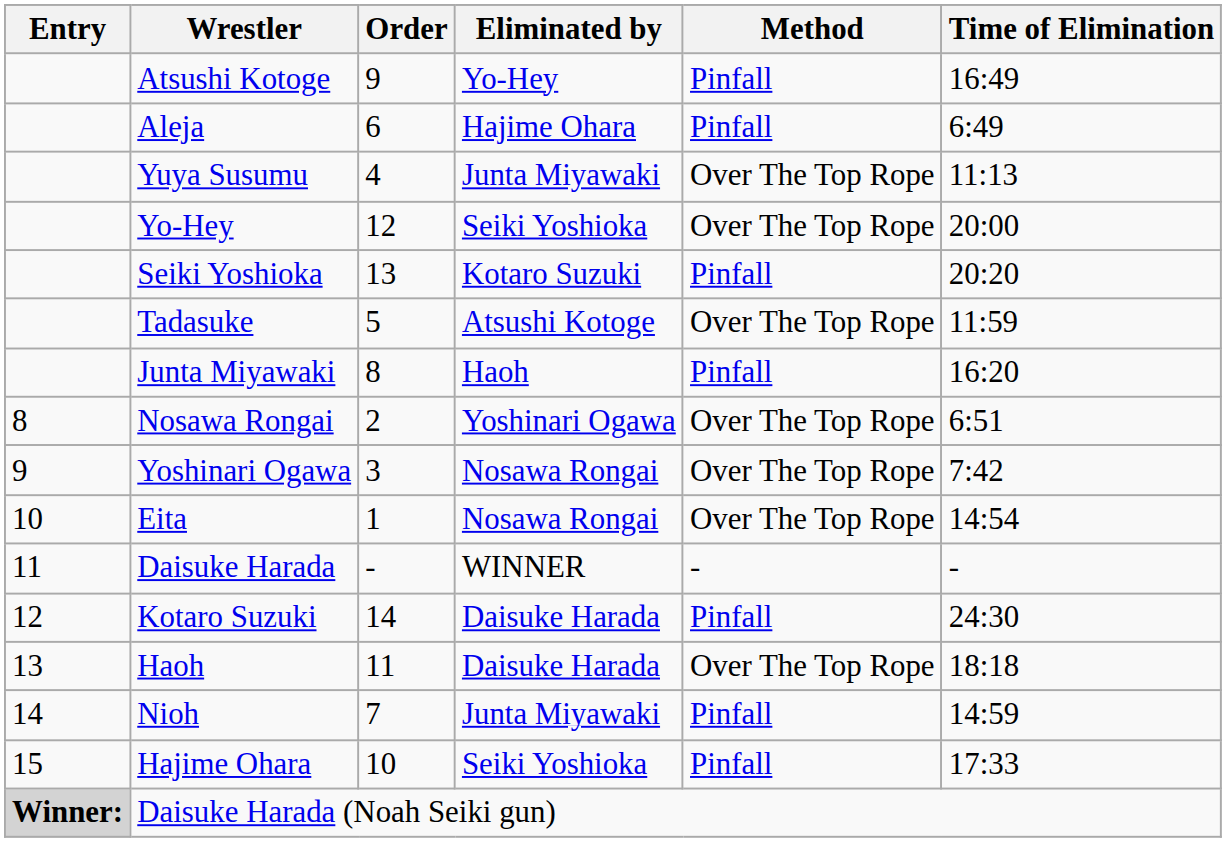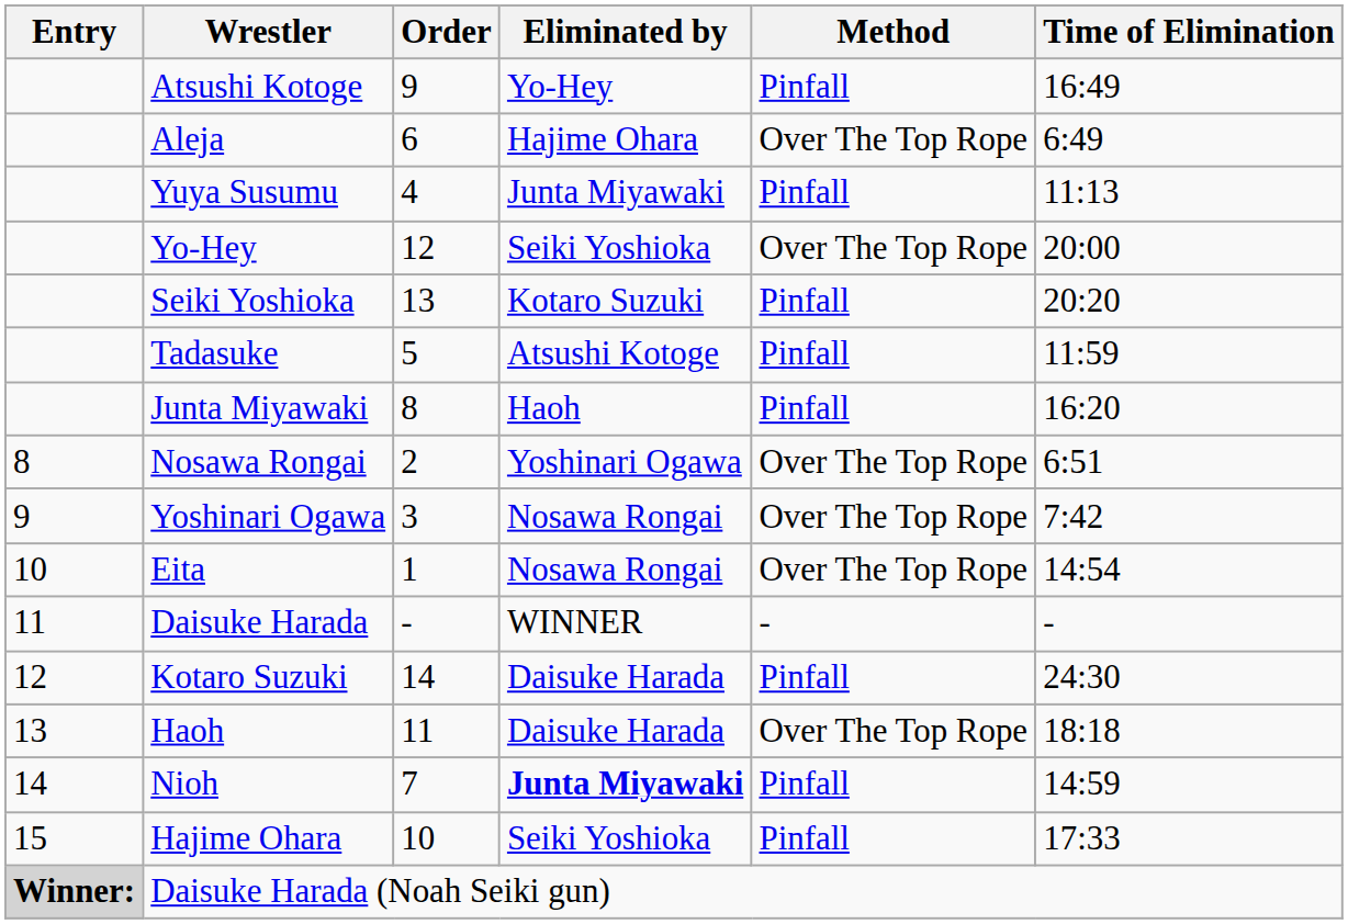 <table class="wikitable sortable">
 <tr>
 <th>Entry</th>
 <th>Wrestler</th>
 <th>Order</th>
 <th>Eliminated by</th>
 <th>Method</th>
 <th>Time of Elimination</th>
 </tr>
 <tr>
 <td></td>
 <td><a href='#'>Atsushi Kotoge</a></td>
 <td>9</td>
 <td><a href='#'>Yo-Hey</a></td>
 <td><a href='#'>Pinfall</a></td>
 <td>16:49</td>
 </tr>
 <tr>
 <td></td>
 <td><a href='#'>Aleja</a></td>
 <td>6</td>
 <td><a href='#'>Hajime Ohara</a></td>
-<td><a href='#'>Pinfall</a></td>
+<td>Over The Top Rope</td>
 <td>6:49</td>
 </tr>
 <tr>
 <td></td>
 <td><a href='#'>Yuya Susumu</a></td>
 <td>4</td>
 <td><a href='#'>Junta Miyawaki</a></td>
-<td>Over The Top Rope</td>
+<td><a href='#'>Pinfall</a></td>
 <td>11:13</td>
 </tr>
 <tr>
 <td></td>
 <td><a href='#'>Yo-Hey</a></td>
 <td>12</td>
 <td><a href='#'>Seiki Yoshioka</a></td>
 <td>Over The Top Rope</td>
 <td>20:00</td>
 </tr>
 <tr>
 <td></td>
 <td><a href='#'>Seiki Yoshioka</a></td>
 <td>13</td>
 <td><a href='#'>Kotaro Suzuki</a></td>
 <td><a href='#'>Pinfall</a></td>
 <td>20:20</td>
 </tr>
 <tr>
 <td></td>
 <td><a href='#'>Tadasuke</a></td>
 <td>5</td>
 <td><a href='#'>Atsushi Kotoge</a></td>
-<td>Over The Top Rope</td>
+<td><a href='#'>Pinfall</a></td>
 <td>11:59</td>
 </tr>
 <tr>
 <td></td>
 <td><a href='#'>Junta Miyawaki</a></td>
 <td>8</td>
 <td><a href='#'>Haoh</a></td>
 <td><a href='#'>Pinfall</a></td>
 <td>16:20</td>
 </tr>
 <tr>
 <td>8</td>
 <td><a href='#'>Nosawa Rongai</a></td>
 <td>2</td>
 <td><a href='#'>Yoshinari Ogawa</a></td>
 <td>Over The Top Rope</td>
 <td>6:51</td>
 </tr>
 <tr>
 <td>9</td>
 <td><a href='#'>Yoshinari Ogawa</a></td>
 <td>3</td>
 <td><a href='#'>Nosawa Rongai</a></td>
 <td>Over The Top Rope</td>
 <td>7:42</td>
 </tr>
 <tr>
 <td>10</td>
 <td><a href='#'>Eita</a></td>
 <td>1</td>
 <td><a href='#'>Nosawa Rongai</a></td>
 <td>Over The Top Rope</td>
 <td>14:54</td>
 </tr>
 <tr>
 <td>11</td>
 <td><a href='#'>Daisuke Harada</a></td>
 <td>-</td>
 <td>WINNER</td>
 <td>-</td>
 <td>-</td>
 </tr>
 <tr>
 <td>12</td>
 <td><a href='#'>Kotaro Suzuki</a></td>
 <td>14</td>
 <td><a href='#'>Daisuke Harada</a></td>
 <td><a href='#'>Pinfall</a></td>
 <td>24:30</td>
 </tr>
 <tr>
 <td>13</td>
 <td><a href='#'>Haoh</a></td>
 <td>11</td>
 <td><a href='#'>Daisuke Harada</a></td>
 <td>Over The Top Rope</td>
 <td>18:18</td>
 </tr>
 <tr>
 <td>14</td>
 <td><a href='#'>Nioh</a></td>
 <td>7</td>
-<td><a href='#'>Junta Miyawaki</a></td>
+<td><strong><a href='#'>Junta Miyawaki</a></strong></td>
 <td><a href='#'>Pinfall</a></td>
 <td>14:59</td>
 </tr>
 <tr>
 <td>15</td>
 <td><a href='#'>Hajime Ohara</a></td>
 <td>10</td>
 <td><a href='#'>Seiki Yoshioka</a></td>
 <td><a href='#'>Pinfall</a></td>
 <td>17:33</td>
 </tr>
 <tr>
 <td style="background: lightgrey;"><strong>Winner:</strong></td>
 <td colspan="5"><a href='#'>Daisuke Harada</a> (Noah Seiki gun)</td>
 </tr>
 </table>
